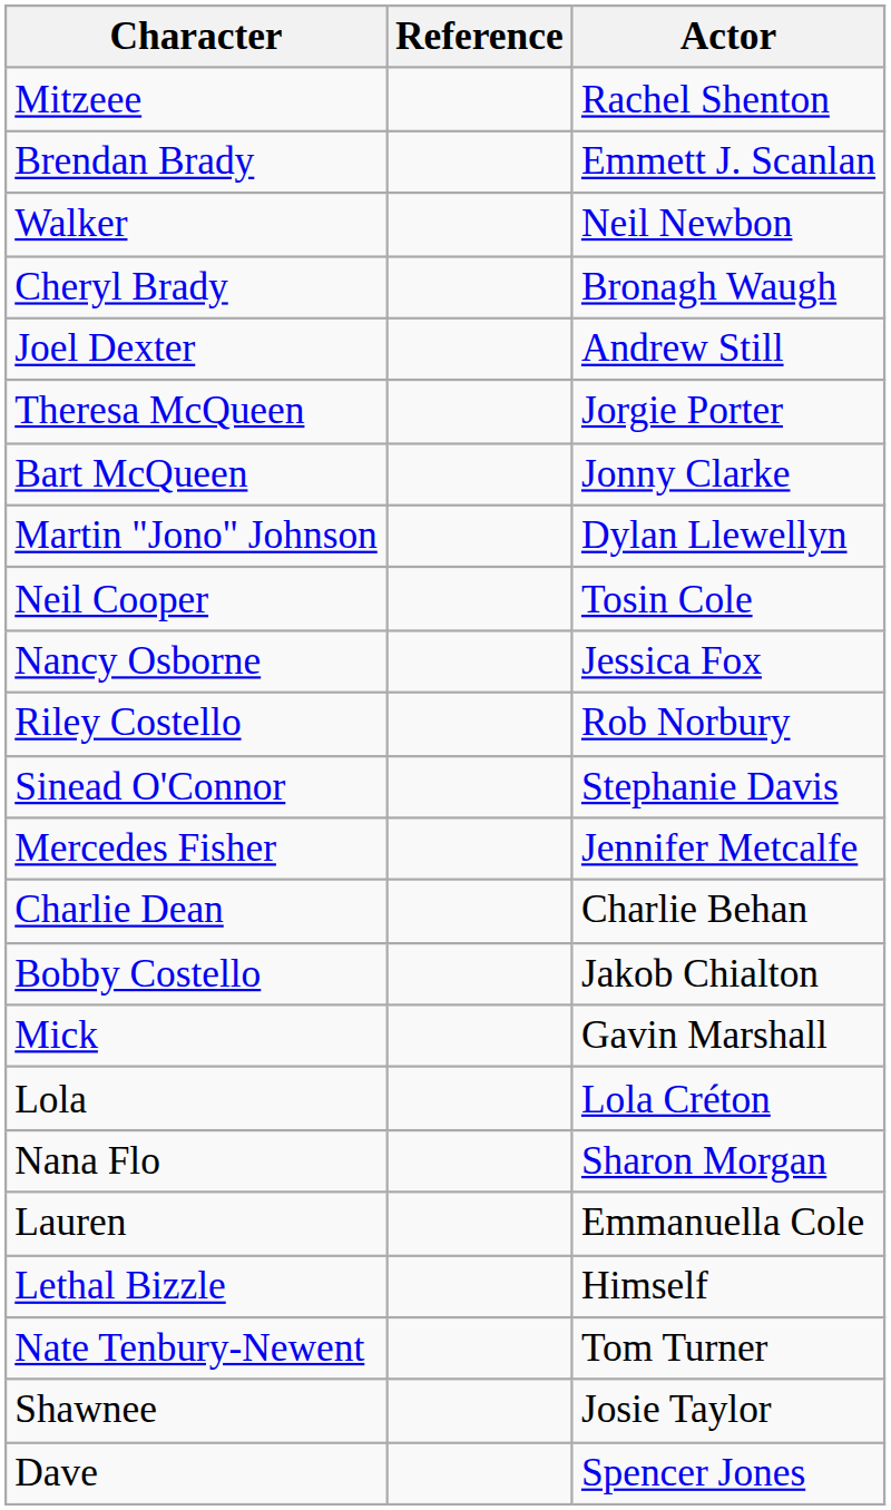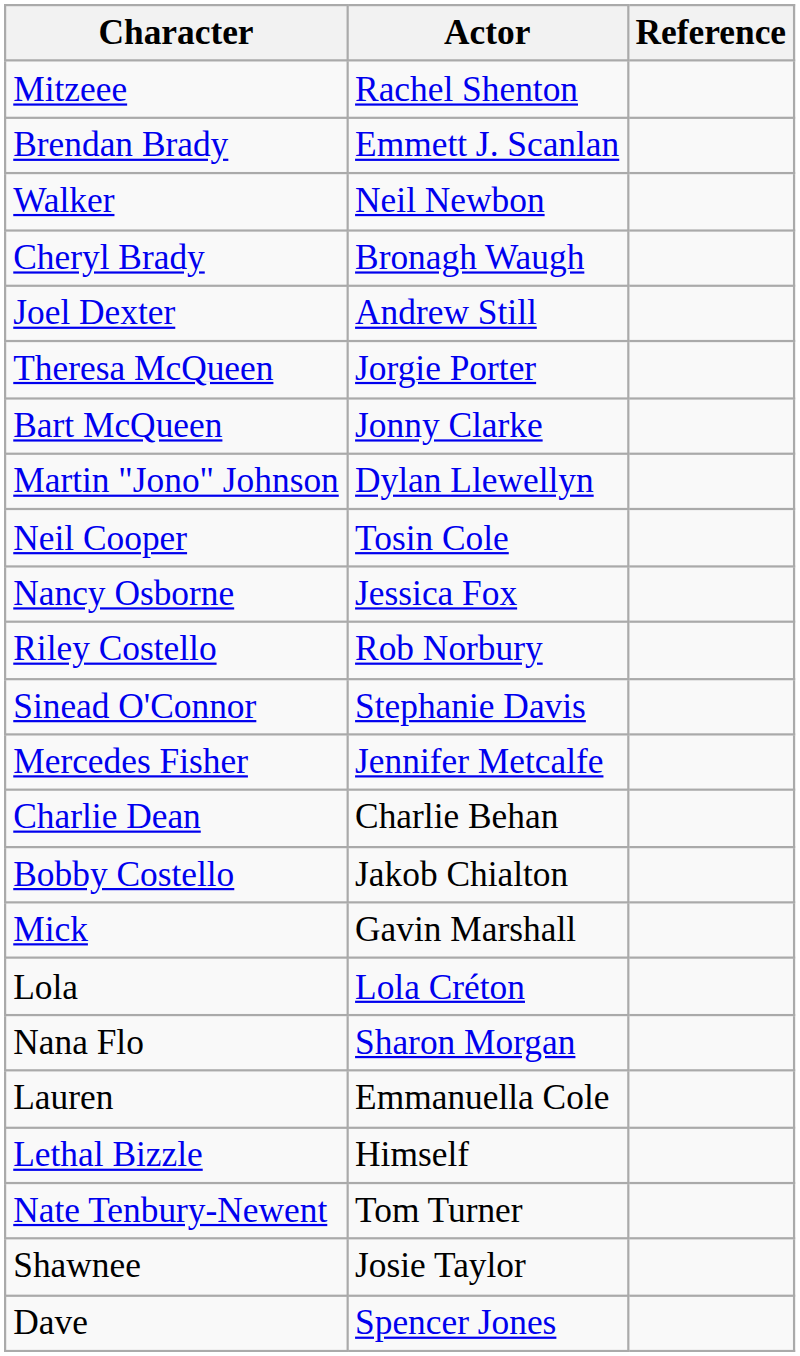 <table class="wikitable" border="1">
 <tr>
 <th>Character</th>
+<th>Actor</th>
 <th>Reference</th>
-<th>Actor</th>
 </tr>
 <tr>
 <td><a href='#'>Mitzeee</a></td>
+<td><a href='#'>Rachel Shenton</a></td>
 <td></td>
-<td><a href='#'>Rachel Shenton</a></td>
 </tr>
 <tr>
 <td><a href='#'>Brendan Brady</a></td>
+<td><a href='#'>Emmett J. Scanlan</a></td>
 <td></td>
-<td><a href='#'>Emmett J. Scanlan</a></td>
 </tr>
 <tr>
 <td><a href='#'>Walker</a></td>
+<td><a href='#'>Neil Newbon</a></td>
 <td></td>
-<td><a href='#'>Neil Newbon</a></td>
 </tr>
 <tr>
 <td><a href='#'>Cheryl Brady</a></td>
+<td><a href='#'>Bronagh Waugh</a></td>
 <td></td>
-<td><a href='#'>Bronagh Waugh</a></td>
 </tr>
 <tr>
 <td><a href='#'>Joel Dexter</a></td>
+<td><a href='#'>Andrew Still</a></td>
 <td></td>
-<td><a href='#'>Andrew Still</a></td>
 </tr>
 <tr>
 <td><a href='#'>Theresa McQueen</a></td>
+<td><a href='#'>Jorgie Porter</a></td>
 <td></td>
-<td><a href='#'>Jorgie Porter</a></td>
 </tr>
 <tr>
 <td><a href='#'>Bart McQueen</a></td>
+<td><a href='#'>Jonny Clarke</a></td>
 <td></td>
-<td><a href='#'>Jonny Clarke</a></td>
 </tr>
 <tr>
 <td><a href='#'>Martin "Jono" Johnson</a></td>
+<td><a href='#'>Dylan Llewellyn</a></td>
 <td></td>
-<td><a href='#'>Dylan Llewellyn</a></td>
 </tr>
 <tr>
 <td><a href='#'>Neil Cooper</a></td>
+<td><a href='#'>Tosin Cole</a></td>
 <td></td>
-<td><a href='#'>Tosin Cole</a></td>
 </tr>
 <tr>
 <td><a href='#'>Nancy Osborne</a></td>
+<td><a href='#'>Jessica Fox</a></td>
 <td></td>
-<td><a href='#'>Jessica Fox</a></td>
 </tr>
 <tr>
 <td><a href='#'>Riley Costello</a></td>
+<td><a href='#'>Rob Norbury</a></td>
 <td></td>
-<td><a href='#'>Rob Norbury</a></td>
 </tr>
 <tr>
 <td><a href='#'>Sinead O'Connor</a></td>
+<td><a href='#'>Stephanie Davis</a></td>
 <td></td>
-<td><a href='#'>Stephanie Davis</a></td>
 </tr>
 <tr>
 <td><a href='#'>Mercedes Fisher</a></td>
+<td><a href='#'>Jennifer Metcalfe</a></td>
 <td></td>
-<td><a href='#'>Jennifer Metcalfe</a></td>
 </tr>
 <tr>
 <td><a href='#'>Charlie Dean</a></td>
+<td>Charlie Behan</td>
 <td></td>
-<td>Charlie Behan</td>
 </tr>
 <tr>
 <td><a href='#'>Bobby Costello</a></td>
+<td>Jakob Chialton</td>
 <td></td>
-<td>Jakob Chialton</td>
 </tr>
 <tr>
 <td><a href='#'>Mick</a></td>
+<td>Gavin Marshall</td>
 <td></td>
-<td>Gavin Marshall</td>
 </tr>
 <tr>
 <td>Lola</td>
+<td><a href='#'>Lola Créton</a></td>
 <td></td>
-<td><a href='#'>Lola Créton</a></td>
 </tr>
 <tr>
 <td>Nana Flo</td>
+<td><a href='#'>Sharon Morgan</a></td>
 <td></td>
-<td><a href='#'>Sharon Morgan</a></td>
 </tr>
 <tr>
 <td>Lauren</td>
+<td>Emmanuella Cole</td>
 <td></td>
-<td>Emmanuella Cole</td>
 </tr>
 <tr>
 <td><a href='#'>Lethal Bizzle</a></td>
+<td>Himself</td>
 <td></td>
-<td>Himself</td>
 </tr>
 <tr>
 <td><a href='#'>Nate Tenbury-Newent</a></td>
+<td>Tom Turner</td>
 <td></td>
-<td>Tom Turner</td>
 </tr>
 <tr>
 <td>Shawnee</td>
+<td>Josie Taylor</td>
 <td></td>
-<td>Josie Taylor</td>
 </tr>
 <tr>
 <td>Dave</td>
+<td><a href='#'>Spencer Jones</a></td>
 <td></td>
-<td><a href='#'>Spencer Jones</a></td>
 </tr>
 </table>
